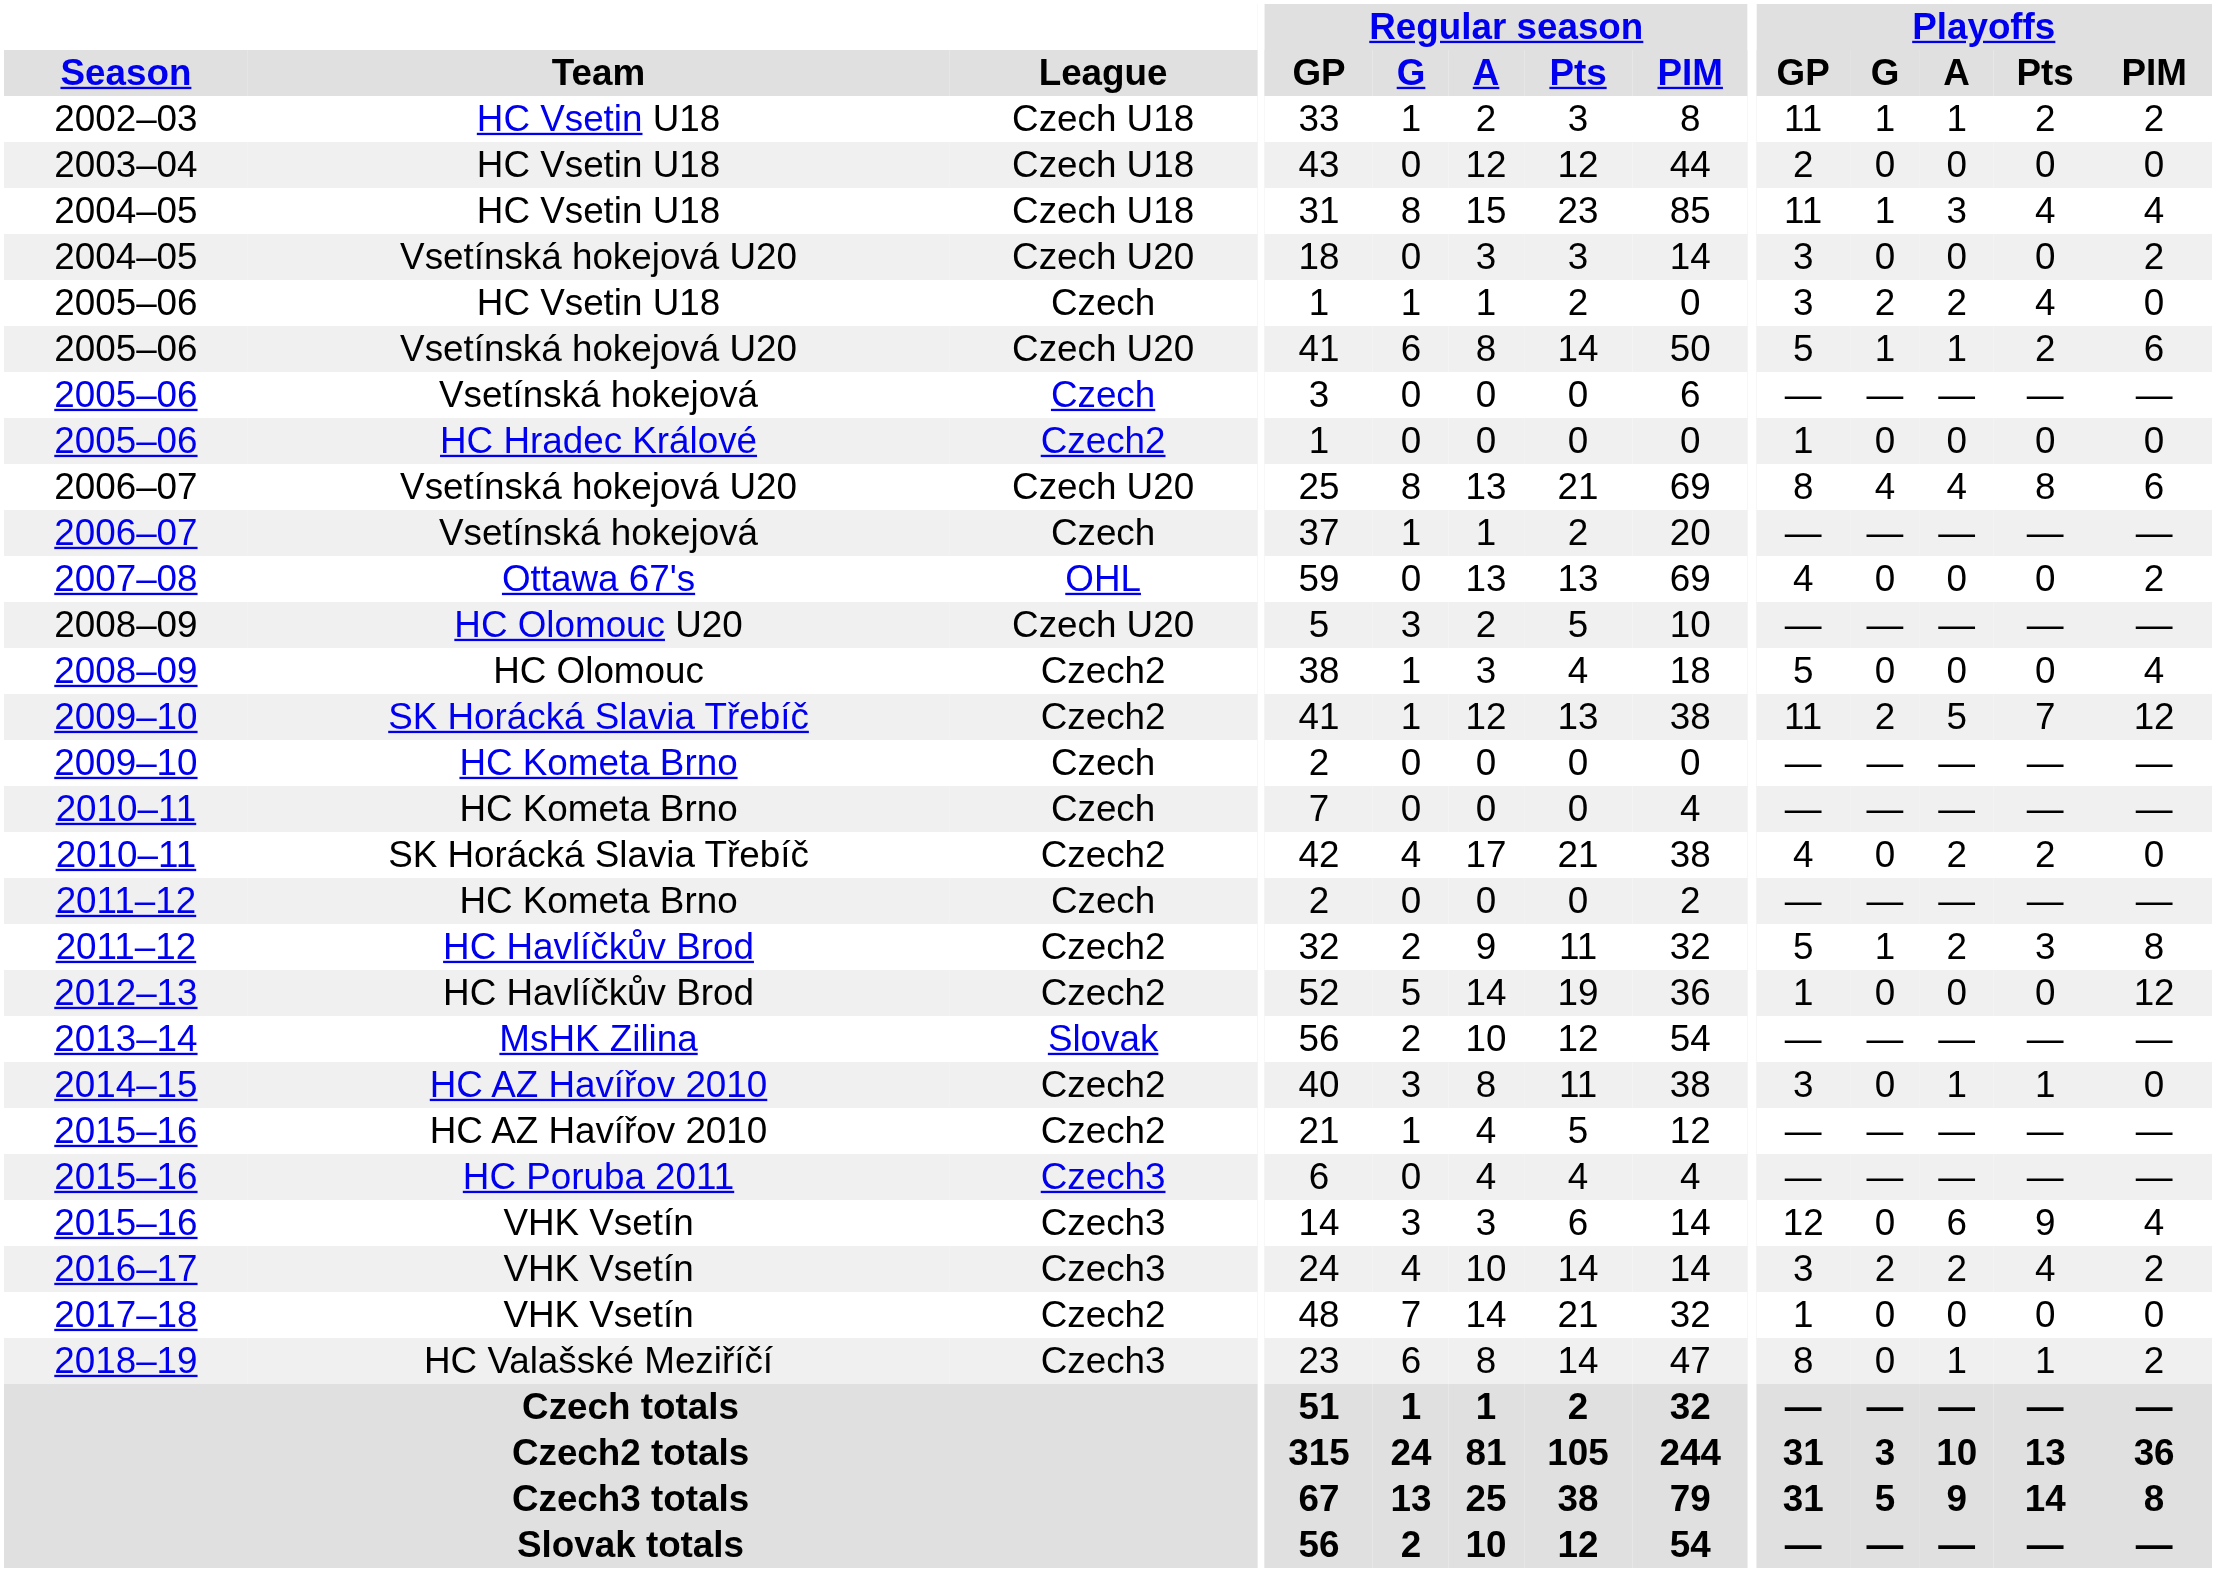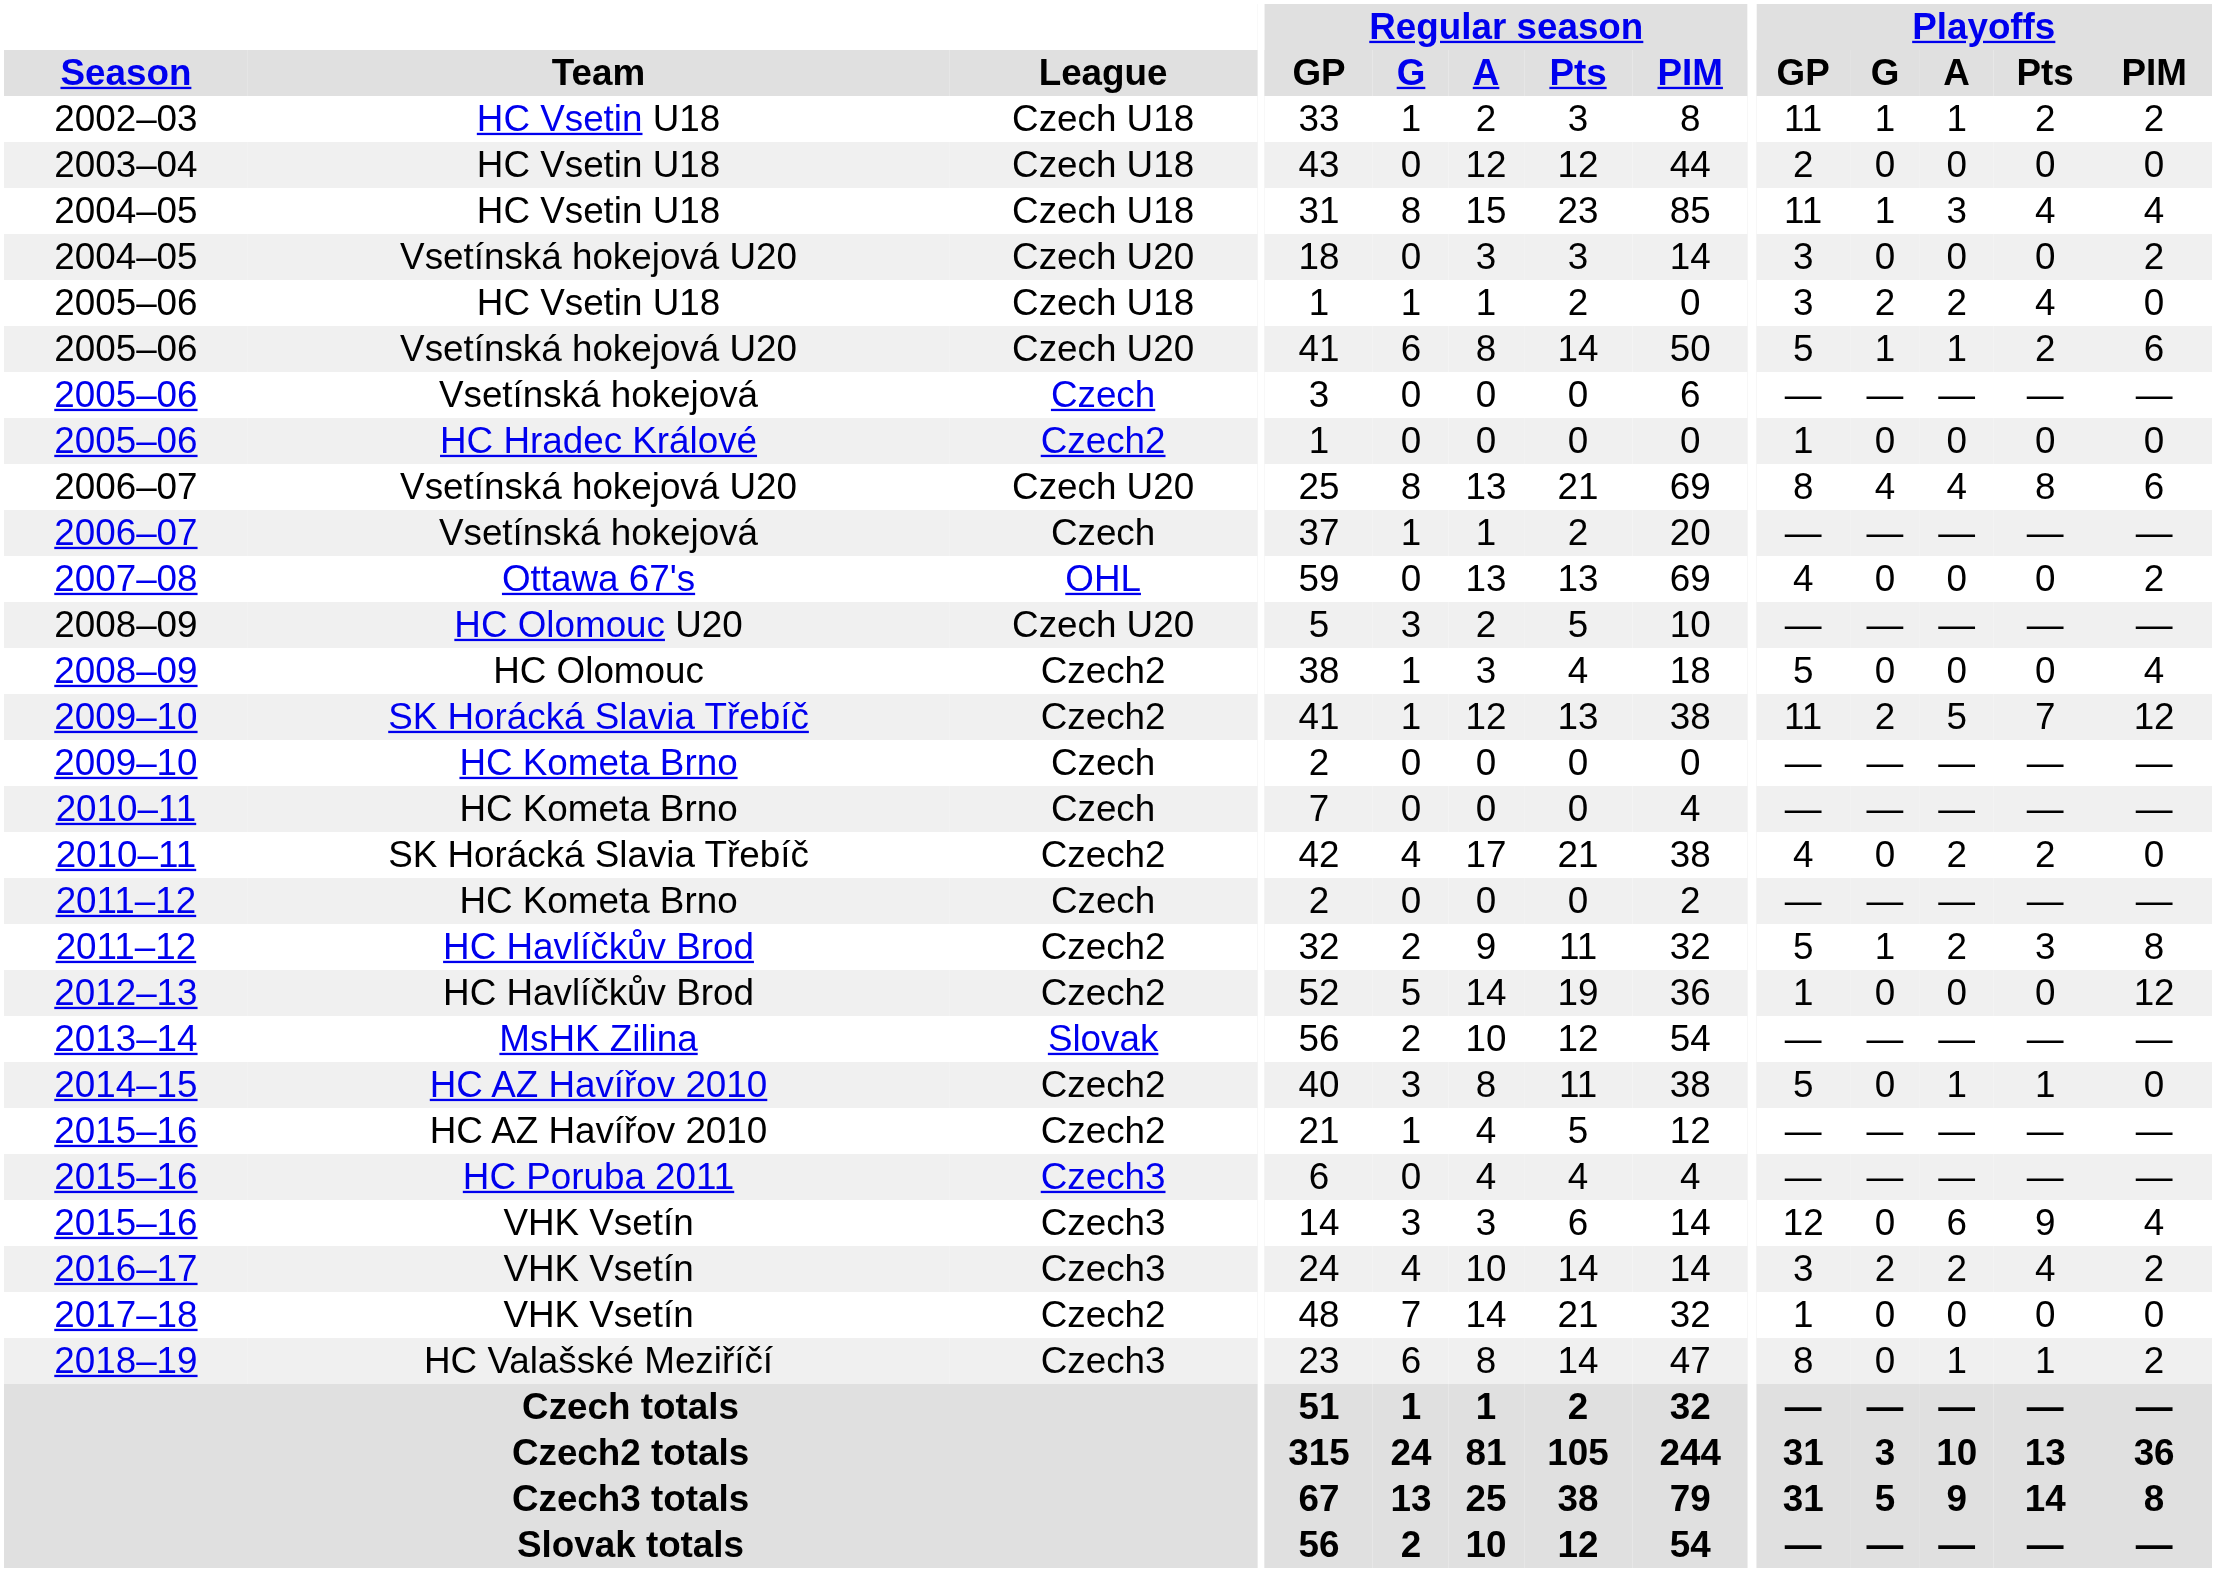 <table border="0" cellpadding="1" cellspacing="0" style="text-align:center; width:60em">
 <tr bgcolor="#e0e0e0">
 <th colspan="3" bgcolor="#ffffff"></th>
 <th rowspan="99" bgcolor="#ffffff"></th>
 <th colspan="5"><a href='#'>Regular season</a></th>
 <th rowspan="99" bgcolor="#ffffff"></th>
 <th colspan="5"><a href='#'>Playoffs</a></th>
 </tr>
 <tr bgcolor="#e0e0e0">
 <th><a href='#'>Season</a></th>
 <th>Team</th>
 <th>League</th>
 <th>GP</th>
 <th><a href='#'>G</a></th>
 <th><a href='#'>A</a></th>
 <th><a href='#'>Pts</a></th>
 <th><a href='#'>PIM</a></th>
 <th>GP</th>
 <th>G</th>
 <th>A</th>
 <th>Pts</th>
 <th>PIM</th>
 </tr>
 <tr>
 <td>2002–03</td>
 <td><a href='#'>HC Vsetin</a> U18</td>
 <td>Czech U18</td>
 <td>33</td>
 <td>1</td>
 <td>2</td>
 <td>3</td>
 <td>8</td>
 <td>11</td>
 <td>1</td>
 <td>1</td>
 <td>2</td>
 <td>2</td>
 </tr>
 <tr bgcolor="#f0f0f0">
 <td>2003–04</td>
 <td>HC Vsetin U18</td>
 <td>Czech U18</td>
 <td>43</td>
 <td>0</td>
 <td>12</td>
 <td>12</td>
 <td>44</td>
 <td>2</td>
 <td>0</td>
 <td>0</td>
 <td>0</td>
 <td>0</td>
 </tr>
 <tr>
 <td>2004–05</td>
 <td>HC Vsetin U18</td>
 <td>Czech U18</td>
 <td>31</td>
 <td>8</td>
 <td>15</td>
 <td>23</td>
 <td>85</td>
 <td>11</td>
 <td>1</td>
 <td>3</td>
 <td>4</td>
 <td>4</td>
 </tr>
 <tr bgcolor="#f0f0f0">
 <td>2004–05</td>
 <td>Vsetínská hokejová U20</td>
 <td>Czech U20</td>
 <td>18</td>
 <td>0</td>
 <td>3</td>
 <td>3</td>
 <td>14</td>
 <td>3</td>
 <td>0</td>
 <td>0</td>
 <td>0</td>
 <td>2</td>
 </tr>
 <tr>
 <td>2005–06</td>
 <td>HC Vsetin U18</td>
-<td>Czech</td>
+<td>Czech U18</td>
 <td>1</td>
 <td>1</td>
 <td>1</td>
 <td>2</td>
 <td>0</td>
 <td>3</td>
 <td>2</td>
 <td>2</td>
 <td>4</td>
 <td>0</td>
 </tr>
 <tr bgcolor="#f0f0f0">
 <td>2005–06</td>
 <td>Vsetínská hokejová U20</td>
 <td>Czech U20</td>
 <td>41</td>
 <td>6</td>
 <td>8</td>
 <td>14</td>
 <td>50</td>
 <td>5</td>
 <td>1</td>
 <td>1</td>
 <td>2</td>
 <td>6</td>
 </tr>
 <tr>
 <td><a href='#'>2005–06</a></td>
 <td>Vsetínská hokejová</td>
 <td><a href='#'>Czech</a></td>
 <td>3</td>
 <td>0</td>
 <td>0</td>
 <td>0</td>
 <td>6</td>
 <td>—</td>
 <td>—</td>
 <td>—</td>
 <td>—</td>
 <td>—</td>
 </tr>
 <tr bgcolor="#f0f0f0">
 <td><a href='#'>2005–06</a></td>
 <td><a href='#'>HC Hradec Králové</a></td>
 <td><a href='#'>Czech2</a></td>
 <td>1</td>
 <td>0</td>
 <td>0</td>
 <td>0</td>
 <td>0</td>
 <td>1</td>
 <td>0</td>
 <td>0</td>
 <td>0</td>
 <td>0</td>
 </tr>
 <tr>
 <td>2006–07</td>
 <td>Vsetínská hokejová U20</td>
 <td>Czech U20</td>
 <td>25</td>
 <td>8</td>
 <td>13</td>
 <td>21</td>
 <td>69</td>
 <td>8</td>
 <td>4</td>
 <td>4</td>
 <td>8</td>
 <td>6</td>
 </tr>
 <tr bgcolor="#f0f0f0">
 <td><a href='#'>2006–07</a></td>
 <td>Vsetínská hokejová</td>
 <td>Czech</td>
 <td>37</td>
 <td>1</td>
 <td>1</td>
 <td>2</td>
 <td>20</td>
 <td>—</td>
 <td>—</td>
 <td>—</td>
 <td>—</td>
 <td>—</td>
 </tr>
 <tr>
 <td><a href='#'>2007–08</a></td>
 <td><a href='#'>Ottawa 67's</a></td>
 <td><a href='#'>OHL</a></td>
 <td>59</td>
 <td>0</td>
 <td>13</td>
 <td>13</td>
 <td>69</td>
 <td>4</td>
 <td>0</td>
 <td>0</td>
 <td>0</td>
 <td>2</td>
 </tr>
 <tr bgcolor="#f0f0f0">
 <td>2008–09</td>
 <td><a href='#'>HC Olomouc</a> U20</td>
 <td>Czech U20</td>
 <td>5</td>
 <td>3</td>
 <td>2</td>
 <td>5</td>
 <td>10</td>
 <td>—</td>
 <td>—</td>
 <td>—</td>
 <td>—</td>
 <td>—</td>
 </tr>
 <tr>
 <td><a href='#'>2008–09</a></td>
 <td>HC Olomouc</td>
 <td>Czech2</td>
 <td>38</td>
 <td>1</td>
 <td>3</td>
 <td>4</td>
 <td>18</td>
 <td>5</td>
 <td>0</td>
 <td>0</td>
 <td>0</td>
 <td>4</td>
 </tr>
 <tr bgcolor="#f0f0f0">
 <td><a href='#'>2009–10</a></td>
 <td><a href='#'>SK Horácká Slavia Třebíč</a></td>
 <td>Czech2</td>
 <td>41</td>
 <td>1</td>
 <td>12</td>
 <td>13</td>
 <td>38</td>
 <td>11</td>
 <td>2</td>
 <td>5</td>
 <td>7</td>
 <td>12</td>
 </tr>
 <tr>
 <td><a href='#'>2009–10</a></td>
 <td><a href='#'>HC Kometa Brno</a></td>
 <td>Czech</td>
 <td>2</td>
 <td>0</td>
 <td>0</td>
 <td>0</td>
 <td>0</td>
 <td>—</td>
 <td>—</td>
 <td>—</td>
 <td>—</td>
 <td>—</td>
 </tr>
 <tr bgcolor="#f0f0f0">
 <td><a href='#'>2010–11</a></td>
 <td>HC Kometa Brno</td>
 <td>Czech</td>
 <td>7</td>
 <td>0</td>
 <td>0</td>
 <td>0</td>
 <td>4</td>
 <td>—</td>
 <td>—</td>
 <td>—</td>
 <td>—</td>
 <td>—</td>
 </tr>
 <tr>
 <td><a href='#'>2010–11</a></td>
 <td>SK Horácká Slavia Třebíč</td>
 <td>Czech2</td>
 <td>42</td>
 <td>4</td>
 <td>17</td>
 <td>21</td>
 <td>38</td>
 <td>4</td>
 <td>0</td>
 <td>2</td>
 <td>2</td>
 <td>0</td>
 </tr>
 <tr bgcolor="#f0f0f0">
 <td><a href='#'>2011–12</a></td>
 <td>HC Kometa Brno</td>
 <td>Czech</td>
 <td>2</td>
 <td>0</td>
 <td>0</td>
 <td>0</td>
 <td>2</td>
 <td>—</td>
 <td>—</td>
 <td>—</td>
 <td>—</td>
 <td>—</td>
 </tr>
 <tr>
 <td><a href='#'>2011–12</a></td>
 <td><a href='#'>HC Havlíčkův Brod</a></td>
 <td>Czech2</td>
 <td>32</td>
 <td>2</td>
 <td>9</td>
 <td>11</td>
 <td>32</td>
 <td>5</td>
 <td>1</td>
 <td>2</td>
 <td>3</td>
 <td>8</td>
 </tr>
 <tr bgcolor="#f0f0f0">
 <td><a href='#'>2012–13</a></td>
 <td>HC Havlíčkův Brod</td>
 <td>Czech2</td>
 <td>52</td>
 <td>5</td>
 <td>14</td>
 <td>19</td>
 <td>36</td>
 <td>1</td>
 <td>0</td>
 <td>0</td>
 <td>0</td>
 <td>12</td>
 </tr>
 <tr>
 <td><a href='#'>2013–14</a></td>
 <td><a href='#'>MsHK Zilina</a></td>
 <td><a href='#'>Slovak</a></td>
 <td>56</td>
 <td>2</td>
 <td>10</td>
 <td>12</td>
 <td>54</td>
 <td>—</td>
 <td>—</td>
 <td>—</td>
 <td>—</td>
 <td>—</td>
 </tr>
 <tr bgcolor="#f0f0f0">
 <td><a href='#'>2014–15</a></td>
 <td><a href='#'>HC AZ Havířov 2010</a></td>
 <td>Czech2</td>
 <td>40</td>
 <td>3</td>
 <td>8</td>
 <td>11</td>
 <td>38</td>
-<td>3</td>
+<td>5</td>
 <td>0</td>
 <td>1</td>
 <td>1</td>
 <td>0</td>
 </tr>
 <tr>
 <td><a href='#'>2015–16</a></td>
 <td>HC AZ Havířov 2010</td>
 <td>Czech2</td>
 <td>21</td>
 <td>1</td>
 <td>4</td>
 <td>5</td>
 <td>12</td>
 <td>—</td>
 <td>—</td>
 <td>—</td>
 <td>—</td>
 <td>—</td>
 </tr>
 <tr bgcolor="#f0f0f0">
 <td><a href='#'>2015–16</a></td>
 <td><a href='#'>HC Poruba 2011</a></td>
 <td><a href='#'>Czech3</a></td>
 <td>6</td>
 <td>0</td>
 <td>4</td>
 <td>4</td>
 <td>4</td>
 <td>—</td>
 <td>—</td>
 <td>—</td>
 <td>—</td>
 <td>—</td>
 </tr>
 <tr>
 <td><a href='#'>2015–16</a></td>
 <td>VHK Vsetín</td>
 <td>Czech3</td>
 <td>14</td>
 <td>3</td>
 <td>3</td>
 <td>6</td>
 <td>14</td>
 <td>12</td>
 <td>0</td>
 <td>6</td>
 <td>9</td>
 <td>4</td>
 </tr>
 <tr bgcolor="#f0f0f0">
 <td><a href='#'>2016–17</a></td>
 <td>VHK Vsetín</td>
 <td>Czech3</td>
 <td>24</td>
 <td>4</td>
 <td>10</td>
 <td>14</td>
 <td>14</td>
 <td>3</td>
 <td>2</td>
 <td>2</td>
 <td>4</td>
 <td>2</td>
 </tr>
 <tr>
 <td><a href='#'>2017–18</a></td>
 <td>VHK Vsetín</td>
 <td>Czech2</td>
 <td>48</td>
 <td>7</td>
 <td>14</td>
 <td>21</td>
 <td>32</td>
 <td>1</td>
 <td>0</td>
 <td>0</td>
 <td>0</td>
 <td>0</td>
 </tr>
 <tr bgcolor="#f0f0f0">
 <td><a href='#'>2018–19</a></td>
 <td>HC Valašské Meziříčí</td>
 <td>Czech3</td>
 <td>23</td>
 <td>6</td>
 <td>8</td>
 <td>14</td>
 <td>47</td>
 <td>8</td>
 <td>0</td>
 <td>1</td>
 <td>1</td>
 <td>2</td>
 </tr>
 <tr>
 </tr>
 <tr ALIGN="center" bgcolor="#e0e0e0">
 <th colspan="3">Czech totals</th>
 <th ALIGN="center">51</th>
 <th ALIGN="center">1</th>
 <th ALIGN="center">1</th>
 <th ALIGN="center">2</th>
 <th ALIGN="center">32</th>
 <th ALIGN="center">—</th>
 <th ALIGN="center">—</th>
 <th ALIGN="center">—</th>
 <th ALIGN="center">—</th>
 <th ALIGN="center">—</th>
 </tr>
 <tr>
 </tr>
 <tr ALIGN="center" bgcolor="#e0e0e0">
 <th colspan="3">Czech2 totals</th>
 <th ALIGN="center">315</th>
 <th ALIGN="center">24</th>
 <th ALIGN="center">81</th>
 <th ALIGN="center">105</th>
 <th ALIGN="center">244</th>
 <th ALIGN="center">31</th>
 <th ALIGN="center">3</th>
 <th ALIGN="center">10</th>
 <th ALIGN="center">13</th>
 <th ALIGN="center">36</th>
 </tr>
 <tr>
 </tr>
 <tr ALIGN="center" bgcolor="#e0e0e0">
 <th colspan="3">Czech3 totals</th>
 <th ALIGN="center">67</th>
 <th ALIGN="center">13</th>
 <th ALIGN="center">25</th>
 <th ALIGN="center">38</th>
 <th ALIGN="center">79</th>
 <th ALIGN="center">31</th>
 <th ALIGN="center">5</th>
 <th ALIGN="center">9</th>
 <th ALIGN="center">14</th>
 <th ALIGN="center">8</th>
 </tr>
 <tr>
 </tr>
 <tr ALIGN="center" bgcolor="#e0e0e0">
 <th colspan="3">Slovak totals</th>
 <th ALIGN="center">56</th>
 <th ALIGN="center">2</th>
 <th ALIGN="center">10</th>
 <th ALIGN="center">12</th>
 <th ALIGN="center">54</th>
 <th ALIGN="center">—</th>
 <th ALIGN="center">—</th>
 <th ALIGN="center">—</th>
 <th ALIGN="center">—</th>
 <th ALIGN="center">—</th>
 </tr>
 </table>
